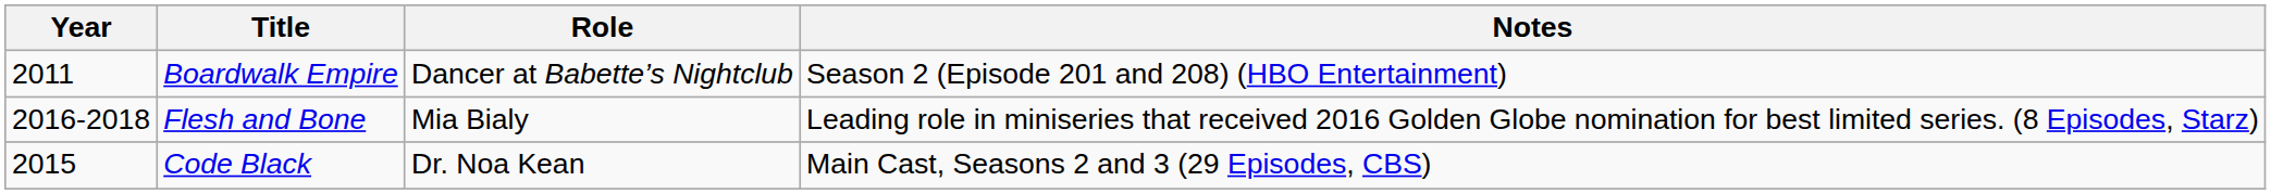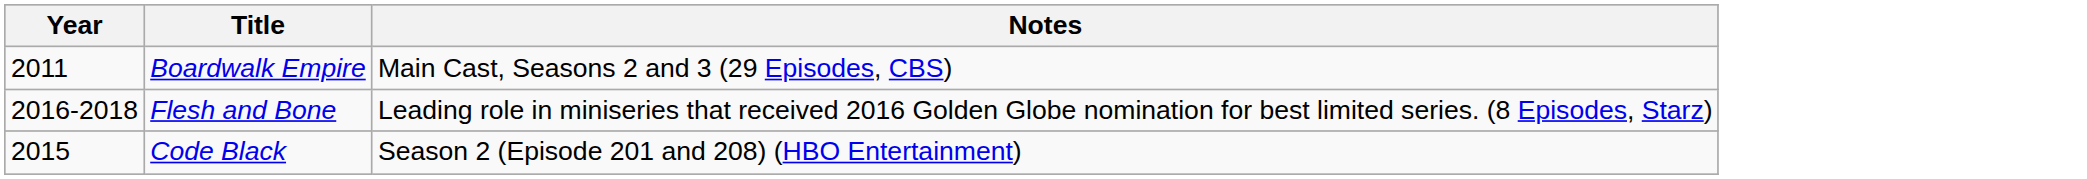 <table class="wikitable sortable">
 <tr>
 <th>Year</th>
 <th>Title</th>
-<th>Role</th>
 <th class="unsortable">Notes</th>
 </tr>
 <tr>
 <td>2011</td>
 <td><em><a href='#'>Boardwalk Empire</a></em></td>
-<td>Dancer at <em>Babette’s Nightclub</em></td>
-<td>Season 2 (Episode 201 and 208) (<a href='#'>HBO Entertainment</a>)</td>
+<td>Main Cast, Seasons 2 and 3 (29 <a href='#'>Episodes</a>, <a href='#'>CBS</a>)</td>
 </tr>
 <tr>
 <td>2016-2018</td>
 <td><em><a href='#'>Flesh and Bone</a></em></td>
-<td>Mia Bialy</td>
 <td>Leading role in miniseries that received 2016 Golden Globe nomination for best limited series. (8 <a href='#'>Episodes</a>, <a href='#'>Starz</a>)</td>
 </tr>
 <tr>
 <td>2015</td>
 <td><em><a href='#'>Code Black</a></em></td>
-<td>Dr. Noa Kean</td>
-<td>Main Cast, Seasons 2 and 3 (29 <a href='#'>Episodes</a>, <a href='#'>CBS</a>)</td>
+<td>Season 2 (Episode 201 and 208) (<a href='#'>HBO Entertainment</a>)</td>
 </tr>
 </table>
